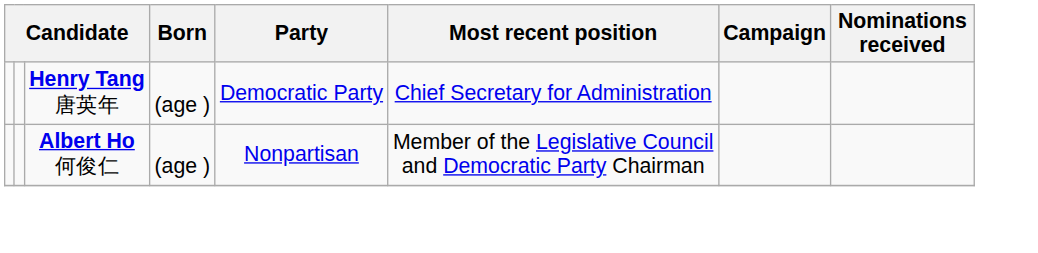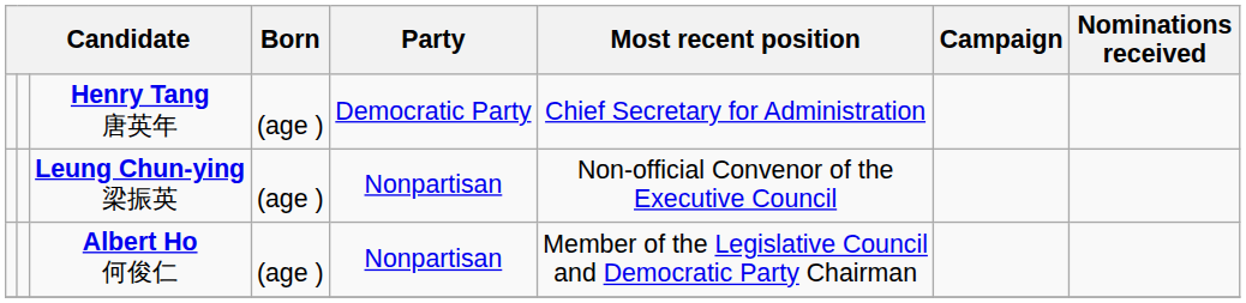 <table class="wikitable sortable" style="text-align:center;">
 <tr>
 <th colspan=3>Candidate</th>
 <th>Born</th>
 <th>Party</th>
 <th>Most recent position</th>
 <th data-sort-type="date">Campaign</th>
 <th width=100px>Nominations<br>received</th>
 </tr>
 <tr>
 <td bgcolor=></td>
 <td data-sort-value="Tang"></td>
 <td><strong><a href='#'>Henry Tang</a></strong><br>唐英年</td>
 <td><br>(age )</td>
 <td><a href='#'>Democratic Party</a><br></td>
 <td><a href='#'>Chief Secretary for Administration</a><br></td>
 <td data-sort-value="11-26-2011"><br></td>
 <td></td>
 </tr>
 <tr>
 <td bgcolor=></td>
+<td data-sort-value="Leung"></td>
+<td><strong><a href='#'>Leung Chun-ying</a></strong><br>梁振英</td>
+<td><br>(age )</td>
+<td><a href='#'>Nonpartisan</a><br></td>
+<td>Non-official Convenor of the<br><a href='#'>Executive Council</a><br></td>
+<td data-sort-value="11-27-2011"><br></td>
+<td></td>
+</tr>
+<tr>
+<td bgcolor=></td>
 <td data-sort-value="Ho"></td>
 <td><strong><a href='#'>Albert Ho</a></strong><br>何俊仁</td>
 <td><br>(age )</td>
 <td><a href='#'>Nonpartisan</a><br></td>
 <td>Member of the <a href='#'>Legislative Council</a><br>and <a href='#'>Democratic Party</a> Chairman<br></td>
 <td data-sort-value="10-04-2011"><br></td>
 <td></td>
 </tr>
 <tr>
 </tr>
 </table>
